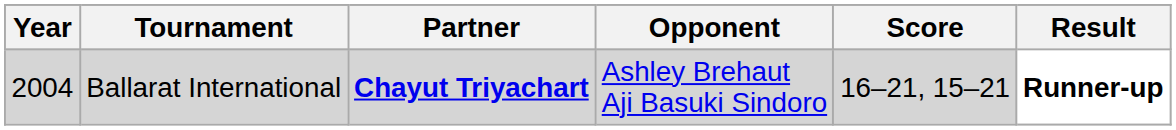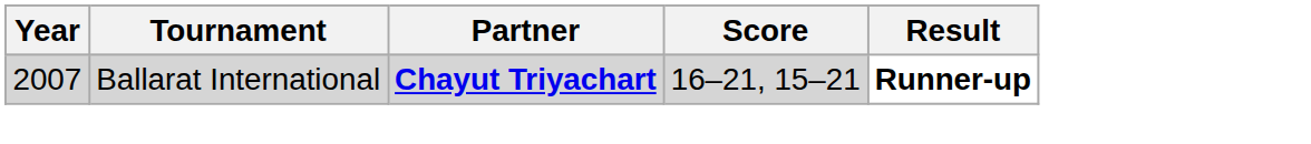 <table class="sortable wikitable" style="font-size: 90%">
 <tr>
 <th>Year</th>
 <th>Tournament</th>
 <th>Partner</th>
-<th>Opponent</th>
 <th>Score</th>
 <th>Result</th>
 </tr>
 <tr style="background:#D5D5D5">
-<td align="center">2004</td>
+<td align="center">2007</td>
 <td align="left">Ballarat International</td>
 <td align="left"><strong> <a href='#'>Chayut Triyachart</a></strong></td>
-<td align="left"> <a href='#'>Ashley Brehaut</a><br> <a href='#'>Aji Basuki Sindoro</a></td>
 <td align="left">16–21, 15–21</td>
 <td style="text-align:left; background:white"> <strong>Runner-up</strong></td>
 </tr>
 </table>
